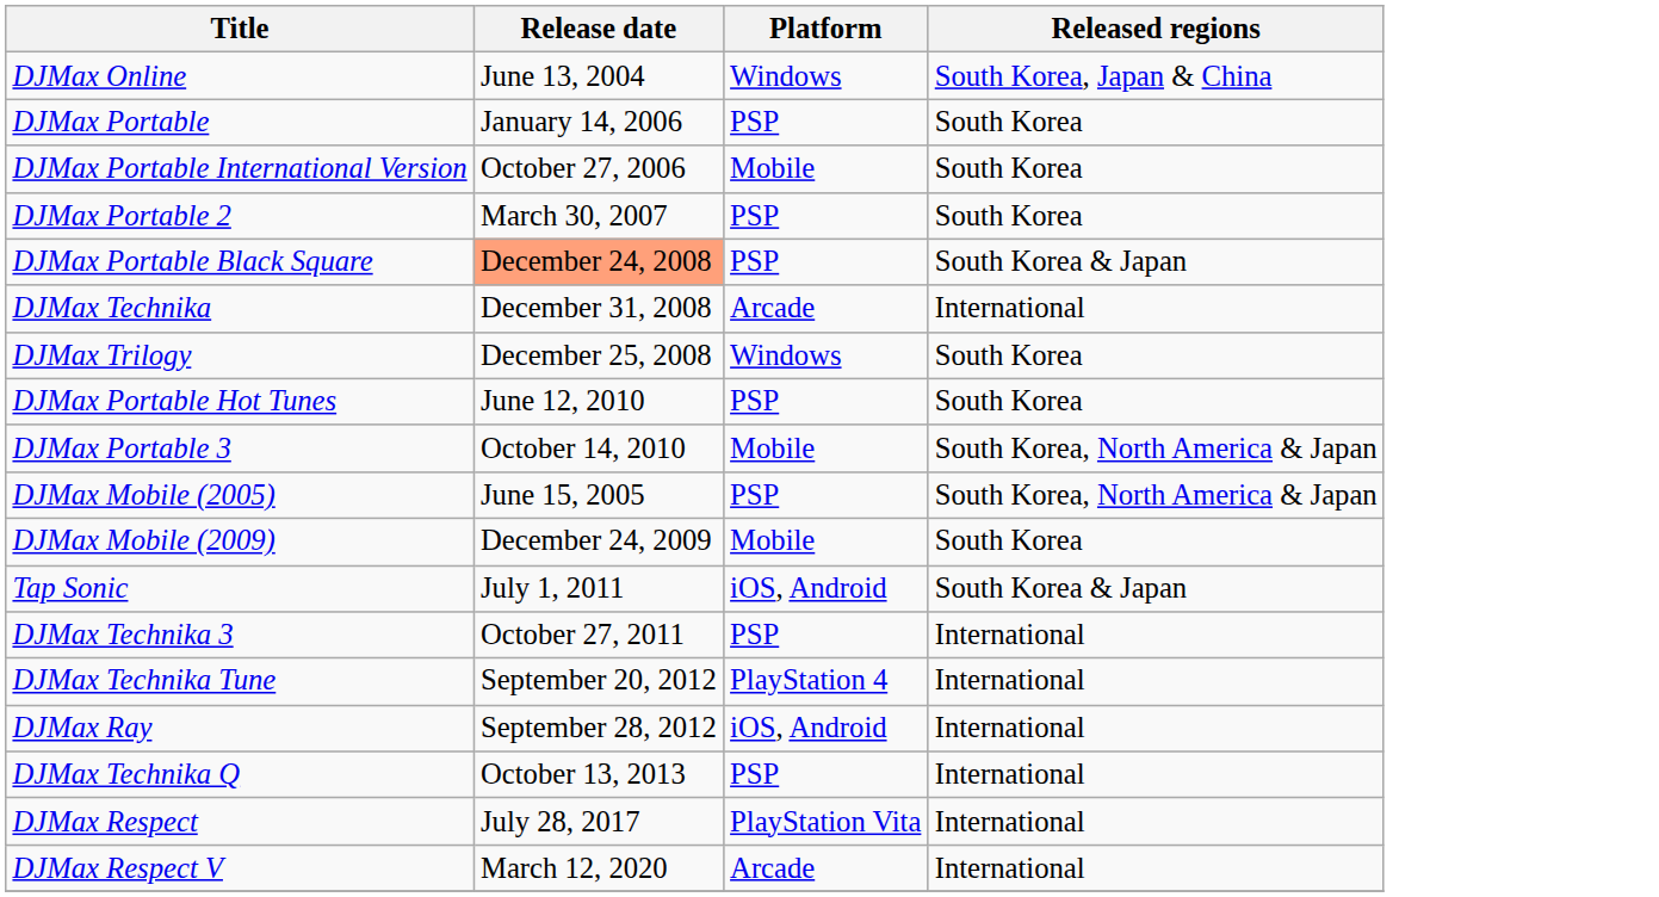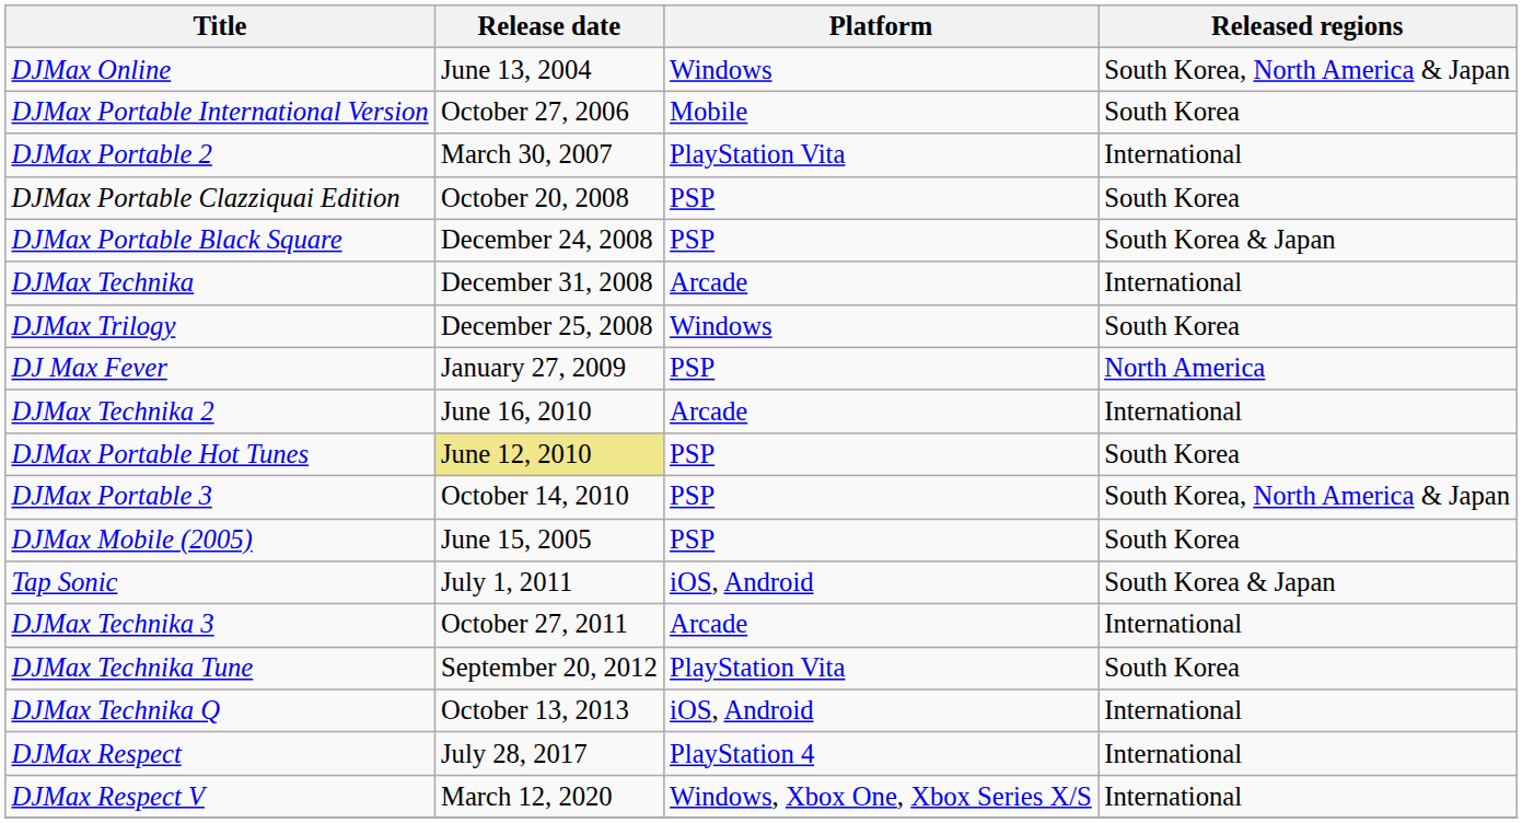 <table class="wikitable sortable">
 <tr>
 <th>Title</th>
 <th>Release date</th>
 <th>Platform</th>
 <th>Released regions</th>
 </tr>
 <tr>
 <td><em><a href='#'>DJMax Online</a></em></td>
 <td>June 13, 2004</td>
 <td><a href='#'>Windows</a></td>
-<td><a href='#'>South Korea</a>, <a href='#'>Japan</a> & <a href='#'>China</a></td>
-</tr>
-<tr>
-<td><em><a href='#'>DJMax Portable</a></em></td>
-<td>January 14, 2006</td>
-<td><a href='#'>PSP</a></td>
-<td>South Korea</td>
+<td>South Korea, <a href='#'>North America</a> & Japan</td>
 </tr>
 <tr>
 <td><em><a href='#'>DJMax Portable International Version</a></em></td>
 <td>October 27, 2006</td>
 <td><a href='#'>Mobile</a></td>
 <td>South Korea</td>
 </tr>
 <tr>
 <td><em><a href='#'>DJMax Portable 2</a></em></td>
 <td>March 30, 2007</td>
+<td><a href='#'>PlayStation Vita</a></td>
+<td>International</td>
+</tr>
+<tr>
+<td><em>DJMax Portable Clazziquai Edition</em></td>
+<td>October 20, 2008</td>
 <td><a href='#'>PSP</a></td>
 <td>South Korea</td>
 </tr>
 <tr>
 <td><em><a href='#'>DJMax Portable Black Square</a></em></td>
-<td style="background: lightsalmon;">December 24, 2008</td>
+<td>December 24, 2008</td>
 <td><a href='#'>PSP</a></td>
 <td>South Korea & Japan</td>
 </tr>
 <tr>
 <td><em><a href='#'>DJMax Technika</a></em></td>
 <td>December 31, 2008</td>
 <td><a href='#'>Arcade</a></td>
 <td>International</td>
 </tr>
 <tr>
 <td><em><a href='#'>DJMax Trilogy</a></em></td>
 <td>December 25, 2008</td>
 <td><a href='#'>Windows</a></td>
 <td>South Korea</td>
 </tr>
 <tr>
+<td><em><a href='#'>DJ Max Fever</a></em></td>
+<td>January 27, 2009</td>
+<td><a href='#'>PSP</a></td>
+<td><a href='#'>North America</a></td>
+</tr>
+<tr>
+<td><em><a href='#'>DJMax Technika 2</a></em></td>
+<td>June 16, 2010</td>
+<td><a href='#'>Arcade</a></td>
+<td>International</td>
+</tr>
+<tr>
 <td><em><a href='#'>DJMax Portable Hot Tunes</a></em></td>
-<td>June 12, 2010</td>
+<td style="background: khaki;">June 12, 2010</td>
 <td><a href='#'>PSP</a></td>
 <td>South Korea</td>
 </tr>
 <tr>
 <td><em><a href='#'>DJMax Portable 3</a></em></td>
 <td>October 14, 2010</td>
-<td><a href='#'>Mobile</a></td>
+<td><a href='#'>PSP</a></td>
 <td>South Korea, <a href='#'>North America</a> & Japan</td>
 </tr>
 <tr>
 <td><em><a href='#'>DJMax Mobile (2005)</a></em></td>
 <td>June 15, 2005</td>
 <td><a href='#'>PSP</a></td>
-<td>South Korea, <a href='#'>North America</a> & Japan</td>
-</tr>
-<tr>
-<td><em><a href='#'>DJMax Mobile (2009)</a></em></td>
-<td>December 24, 2009</td>
-<td><a href='#'>Mobile</a></td>
 <td>South Korea</td>
 </tr>
 <tr>
 <td><em><a href='#'>Tap Sonic</a></em></td>
 <td>July 1, 2011</td>
 <td><a href='#'>iOS</a>, <a href='#'>Android</a></td>
 <td>South Korea & Japan</td>
 </tr>
 <tr>
 <td><em><a href='#'>DJMax Technika 3</a></em></td>
 <td>October 27, 2011</td>
-<td><a href='#'>PSP</a></td>
+<td><a href='#'>Arcade</a></td>
 <td>International</td>
 </tr>
 <tr>
 <td><em><a href='#'>DJMax Technika Tune</a></em></td>
 <td>September 20, 2012</td>
-<td><a href='#'>PlayStation 4</a></td>
-<td>International</td>
-</tr>
-<tr>
-<td><em><a href='#'>DJMax Ray</a></em></td>
-<td>September 28, 2012</td>
-<td><a href='#'>iOS</a>, <a href='#'>Android</a></td>
-<td>International</td>
+<td><a href='#'>PlayStation Vita</a></td>
+<td>South Korea</td>
 </tr>
 <tr>
 <td><em><a href='#'>DJMax Technika Q</a></em></td>
 <td>October 13, 2013</td>
-<td><a href='#'>PSP</a></td>
+<td><a href='#'>iOS</a>, <a href='#'>Android</a></td>
 <td>International</td>
 </tr>
 <tr>
 <td><em><a href='#'>DJMax Respect</a></em></td>
 <td>July 28, 2017</td>
-<td><a href='#'>PlayStation Vita</a></td>
+<td><a href='#'>PlayStation 4</a></td>
 <td>International</td>
 </tr>
 <tr>
 <td><em><a href='#'>DJMax Respect V</a></em></td>
 <td>March 12, 2020</td>
-<td><a href='#'>Arcade</a></td>
+<td><a href='#'>Windows</a>, <a href='#'>Xbox One</a>, <a href='#'>Xbox Series X/S</a></td>
 <td>International</td>
 </tr>
 <tr>
 </tr>
 </table>
